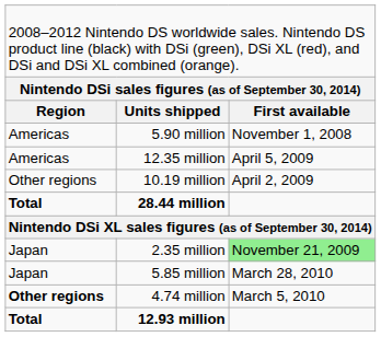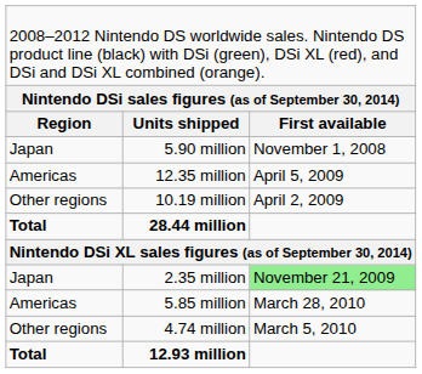 <table class="wikitable" style="float:right; margin-left:1em; margin-right:0em;">
 <tr>
 <td colspan=3><br>2008–2012 Nintendo DS worldwide sales. Nintendo DS<br>product line (black) with DSi (green), DSi XL (red), and<br>DSi and DSi XL combined (orange).</td>
 </tr>
 <tr>
 <th colspan=3>Nintendo DSi sales figures <small>(as of September 30, 2014)</small></th>
 </tr>
 <tr>
 <th>Region</th>
 <th>Units shipped</th>
 <th>First available</th>
 </tr>
 <tr>
-<td>Americas</td>
+<td>Japan</td>
 <td style="text-align:right;">5.90 million</td>
 <td>November 1, 2008</td>
 </tr>
 <tr>
 <td>Americas</td>
 <td style="text-align:right;">12.35 million</td>
 <td>April 5, 2009</td>
 </tr>
 <tr>
 <td>Other regions</td>
 <td style="text-align:right;">10.19 million</td>
 <td>April 2, 2009</td>
 </tr>
 <tr>
 <td><strong>Total</strong></td>
 <td style="text-align:right;"><strong>28.44 million</strong></td>
 <td></td>
 </tr>
 <tr>
 <th colspan=3>Nintendo DSi XL sales figures <small>(as of September 30, 2014)</small></th>
 </tr>
 <tr>
 <td>Japan</td>
 <td style="text-align:right;">2.35 million</td>
 <td style="background: lightgreen;">November 21, 2009</td>
 </tr>
 <tr>
-<td>Japan</td>
+<td>Americas</td>
 <td style="text-align:right;">5.85 million</td>
 <td>March 28, 2010</td>
 </tr>
 <tr>
-<td><strong>Other regions</strong></td>
+<td>Other regions</td>
 <td style="text-align:right;">4.74 million</td>
 <td>March 5, 2010</td>
 </tr>
 <tr>
 <td><strong>Total</strong></td>
 <td style="text-align:right;"><strong>12.93 million</strong></td>
 <td></td>
 </tr>
 </table>
